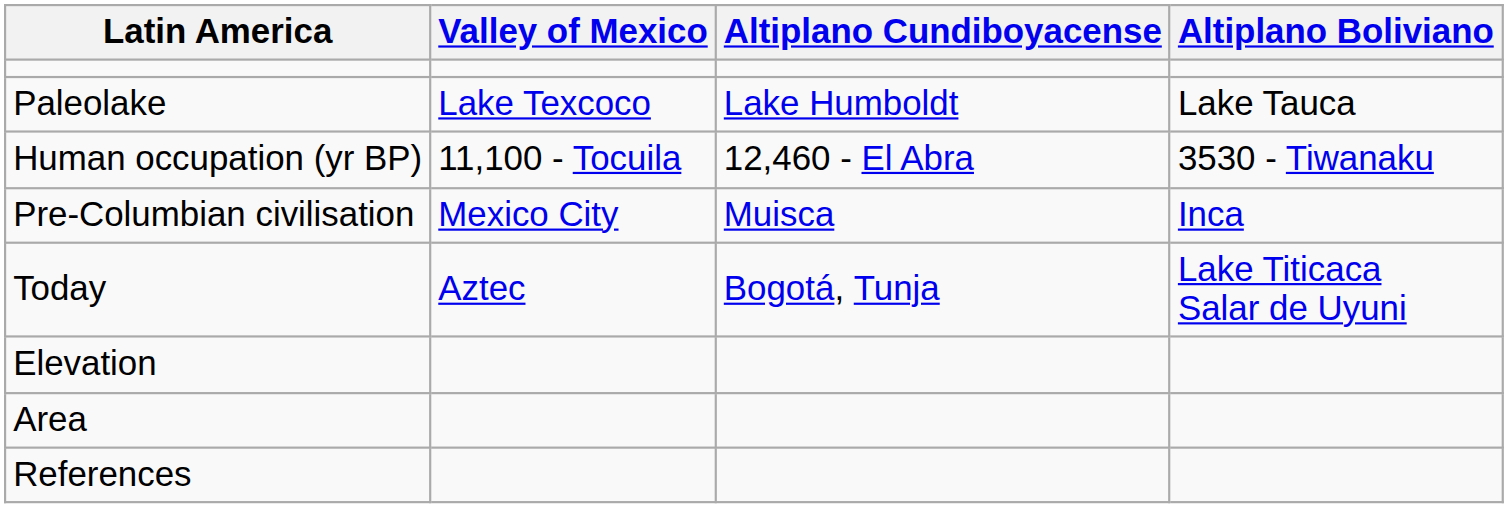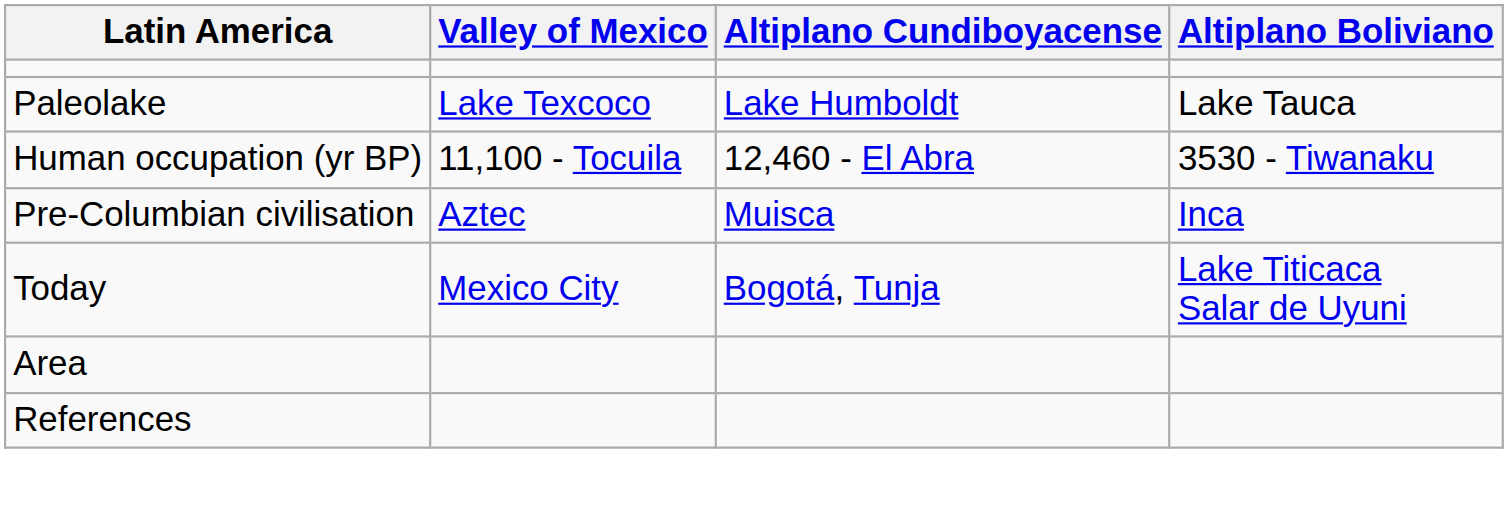 <table class="wikitable">
 <tr>
 <th>Latin America</th>
 <th><a href='#'>Valley of Mexico</a></th>
 <th><a href='#'>Altiplano Cundiboyacense</a></th>
 <th><a href='#'>Altiplano Boliviano</a></th>
 </tr>
 <tr>
 <td></td>
 <td></td>
 <td></td>
 <td></td>
 </tr>
 <tr>
 <td>Paleolake</td>
 <td><a href='#'>Lake Texcoco</a></td>
 <td><a href='#'>Lake Humboldt</a></td>
 <td>Lake Tauca</td>
 </tr>
 <tr>
 <td>Human occupation (yr BP)</td>
 <td>11,100 - <a href='#'>Tocuila</a></td>
 <td>12,460 - <a href='#'>El Abra</a></td>
 <td>3530 - <a href='#'>Tiwanaku</a></td>
 </tr>
 <tr>
 <td>Pre-Columbian civilisation</td>
-<td> <a href='#'>Mexico City</a></td>
+<td><a href='#'>Aztec</a></td>
 <td><a href='#'>Muisca</a></td>
 <td><a href='#'>Inca</a></td>
 </tr>
 <tr>
 <td>Today</td>
-<td><a href='#'>Aztec</a></td>
+<td> <a href='#'>Mexico City</a></td>
 <td> <a href='#'>Bogotá</a>, <a href='#'>Tunja</a></td>
 <td> <a href='#'>Lake Titicaca</a><br> <a href='#'>Salar de Uyuni</a></td>
-</tr>
-<tr>
-<td>Elevation</td>
-<td></td>
-<td></td>
-<td></td>
 </tr>
 <tr>
 <td>Area</td>
 <td></td>
 <td></td>
 <td></td>
 </tr>
 <tr>
 <td>References</td>
 <td></td>
 <td></td>
 <td></td>
 </tr>
 </table>
